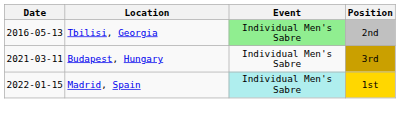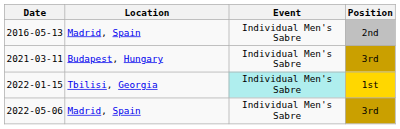 <table class="wikitable" style="text-align:center;">
 <tr>
 <th>Date</th>
 <th style="width:17em">Location</th>
 <th style="width:12em">Event</th>
 <th>Position</th>
 </tr>
 <tr>
 <td>2016-05-13</td>
-<td rowspan="1" align="left"> <a href='#'>Tbilisi</a>, <a href='#'>Georgia</a></td>
-<td style="background: lightgreen;">Individual Men's Sabre</td>
+<td rowspan="1" align="left"> <a href='#'>Madrid</a>, <a href='#'>Spain</a></td>
+<td>Individual Men's Sabre</td>
 <td bgcolor="silver">2nd</td>
 </tr>
 <tr>
 <td>2021-03-11</td>
 <td rowspan="1" align="left"> <a href='#'>Budapest</a>, <a href='#'>Hungary</a></td>
 <td>Individual Men's Sabre</td>
 <td bgcolor="caramel">3rd</td>
 </tr>
 <tr>
 <td>2022-01-15</td>
-<td rowspan="1" align="left"> <a href='#'>Madrid</a>, <a href='#'>Spain</a></td>
+<td rowspan="1" align="left"> <a href='#'>Tbilisi</a>, <a href='#'>Georgia</a></td>
 <td style="background: paleturquoise;">Individual Men's Sabre</td>
 <td bgcolor="gold">1st</td>
 </tr>
+<tr>
+<td>2022-05-06</td>
+<td rowspan="1" align="left"> <a href='#'>Madrid</a>, <a href='#'>Spain</a></td>
+<td>Individual Men's Sabre</td>
+<td bgcolor="caramel">3rd</td>
+</tr>
 </table>
